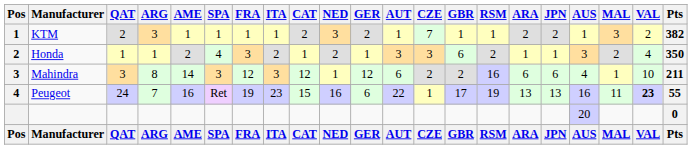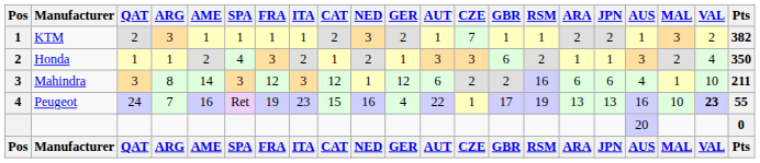 <table class="wikitable" style="font-size: 85%; text-align:center">
 <tr valign="top">
 <th valign="middle">Pos</th>
 <th valign="middle">Manufacturer</th>
 <th><a href='#'>QAT</a><br></th>
 <th><a href='#'>ARG</a><br></th>
 <th><a href='#'>AME</a><br></th>
 <th><a href='#'>SPA</a><br></th>
 <th><a href='#'>FRA</a><br></th>
 <th><a href='#'>ITA</a><br></th>
 <th><a href='#'>CAT</a><br></th>
 <th><a href='#'>NED</a><br></th>
 <th><a href='#'>GER</a><br></th>
 <th><a href='#'>AUT</a><br></th>
 <th><a href='#'>CZE</a><br></th>
 <th><a href='#'>GBR</a><br></th>
 <th><a href='#'>RSM</a><br></th>
 <th><a href='#'>ARA</a><br></th>
 <th><a href='#'>JPN</a><br></th>
 <th><a href='#'>AUS</a><br></th>
 <th><a href='#'>MAL</a><br></th>
 <th><a href='#'>VAL</a><br></th>
 <th valign="middle">Pts</th>
 </tr>
 <tr>
 <th>1</th>
 <td align="left"> <a href='#'>KTM</a></td>
 <td style="background:#dfdfdf;">2</td>
 <td style="background:#ffdf9f;">3</td>
 <td style="background:#ffffbf;">1</td>
 <td style="background:#ffffbf;">1</td>
 <td style="background:#ffffbf;">1</td>
 <td style="background:#ffffbf;">1</td>
 <td style="background:#dfdfdf;">2</td>
 <td style="background:#ffdf9f;">3</td>
 <td style="background:#dfdfdf;">2</td>
 <td style="background:#ffffbf;">1</td>
 <td style="background:#dfffdf;">7</td>
 <td style="background:#ffffbf;">1</td>
 <td style="background:#ffffbf;">1</td>
 <td style="background:#dfdfdf;">2</td>
 <td style="background:#dfdfdf;">2</td>
 <td style="background:#ffffbf;">1</td>
 <td style="background:#ffdf9f;">3</td>
 <td style="background:#ffffbf;">2</td>
 <th>382</th>
 </tr>
 <tr>
 <th>2</th>
 <td align="left"> <a href='#'>Honda</a></td>
 <td style="background:#ffffbf;">1</td>
 <td style="background:#ffffbf;">1</td>
 <td style="background:#dfdfdf;">2</td>
 <td style="background:#dfffdf;">4</td>
 <td style="background:#ffdf9f;">3</td>
 <td style="background:#dfdfdf;">2</td>
 <td style="background:#ffffbf;">1</td>
 <td style="background:#dfdfdf;">2</td>
 <td style="background:#ffffbf;">1</td>
 <td style="background:#ffdf9f;">3</td>
 <td style="background:#ffdf9f;">3</td>
 <td style="background:#dfffdf;">6</td>
 <td style="background:#dfdfdf;">2</td>
 <td style="background:#ffffbf;">1</td>
 <td style="background:#ffffbf;">1</td>
 <td style="background:#ffdf9f;">3</td>
 <td style="background:#dfdfdf;">2</td>
 <td style="background:#dfffdf;">4</td>
 <th>350</th>
 </tr>
 <tr>
 <th>3</th>
 <td align="left"> <a href='#'>Mahindra</a></td>
 <td style="background:#ffdf9f;">3</td>
 <td style="background:#dfffdf;">8</td>
 <td style="background:#dfffdf;">14</td>
 <td style="background:#ffdf9f;">3</td>
 <td style="background:#dfffdf;">12</td>
 <td style="background:#ffdf9f;">3</td>
 <td style="background:#dfffdf;">12</td>
 <td style="background:#ffffbf;">1</td>
 <td style="background:#dfffdf;">12</td>
 <td style="background:#dfffdf;">6</td>
 <td style="background:#dfdfdf;">2</td>
 <td style="background:#dfdfdf;">2</td>
 <td style="background:#cfcfff;">16</td>
 <td style="background:#dfffdf;">6</td>
 <td style="background:#dfffdf;">6</td>
 <td style="background:#dfffdf;">4</td>
 <td style="background:#ffffbf;">1</td>
 <td style="background:#dfffdf;">10</td>
 <th>211</th>
 </tr>
 <tr>
 <th>4</th>
 <td align="left"> <a href='#'>Peugeot</a></td>
 <td style="background:#cfcfff;">24</td>
 <td style="background:#dfffdf;">7</td>
 <td style="background:#cfcfff;">16</td>
 <td style="background:#efcfff;">Ret</td>
 <td style="background:#cfcfff;">19</td>
 <td style="background:#cfcfff;">23</td>
 <td style="background:#dfffdf;">15</td>
 <td style="background:#cfcfff;">16</td>
-<td style="background:#dfffdf;">6</td>
+<td style="background:#dfffdf;">4</td>
 <td style="background:#cfcfff;">22</td>
 <td style="background:#ffffbf;">1</td>
 <td style="background:#cfcfff;">17</td>
 <td style="background:#cfcfff;">19</td>
 <td style="background:#dfffdf;">13</td>
 <td style="background:#dfffdf;">13</td>
 <td style="background:#cfcfff;">16</td>
-<td style="background:#dfffdf;">11</td>
+<td style="background:#dfffdf;">10</td>
 <td style="background:#cfcfff;"><strong>23</strong></td>
 <th>55</th>
 </tr>
 <tr>
 <th></th>
 <td align="left"></td>
 <td></td>
 <td></td>
 <td></td>
 <td></td>
 <td></td>
 <td></td>
 <td></td>
 <td></td>
 <td></td>
 <td></td>
 <td></td>
 <td></td>
 <td></td>
 <td></td>
 <td></td>
 <td style="background:#cfcfff;">20</td>
 <td></td>
 <td></td>
 <th>0</th>
 </tr>
 <tr valign="top">
 <th valign="middle">Pos</th>
 <th valign="middle">Manufacturer</th>
 <th><a href='#'>QAT</a><br></th>
 <th><a href='#'>ARG</a><br></th>
 <th><a href='#'>AME</a><br></th>
 <th><a href='#'>SPA</a><br></th>
 <th><a href='#'>FRA</a><br></th>
 <th><a href='#'>ITA</a><br></th>
 <th><a href='#'>CAT</a><br></th>
 <th><a href='#'>NED</a><br></th>
 <th><a href='#'>GER</a><br></th>
 <th><a href='#'>AUT</a><br></th>
 <th><a href='#'>CZE</a><br></th>
 <th><a href='#'>GBR</a><br></th>
 <th><a href='#'>RSM</a><br></th>
 <th><a href='#'>ARA</a><br></th>
 <th><a href='#'>JPN</a><br></th>
 <th><a href='#'>AUS</a><br></th>
 <th><a href='#'>MAL</a><br></th>
 <th><a href='#'>VAL</a><br></th>
 <th valign="middle">Pts</th>
 </tr>
 </table>
